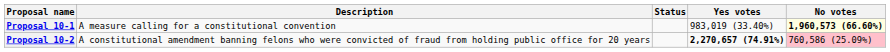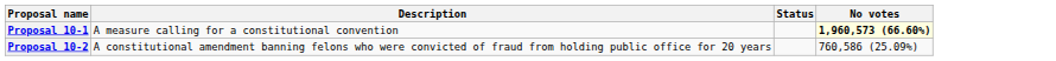 <table class="wikitable sortable plainrowheaders">
 <tr>
 <th scope="col">Proposal name</th>
 <th class="unsortable" scope="col">Description</th>
 <th scope="col">Status</th>
-<th scope="col">Yes votes</th>
 <th scope="col">No votes</th>
 </tr>
 <tr>
 <th scope="row"><a href='#'>Proposal 10-1</a></th>
 <td>A measure calling for a constitutional convention</td>
 <td></td>
-<td>983,019 (33.40%)</td>
 <td style="background: lightyellow;"><strong>1,960,573 (66.60%)</strong></td>
 </tr>
 <tr>
 <th scope="row"><a href='#'>Proposal 10-2</a></th>
 <td>A constitutional amendment banning felons who were convicted of fraud from holding public office for 20 years</td>
 <td></td>
-<td><strong>2,270,657 (74.91%)</strong></td>
-<td style="background: pink;">760,586 (25.09%)</td>
+<td>760,586 (25.09%)</td>
 </tr>
 </table>
